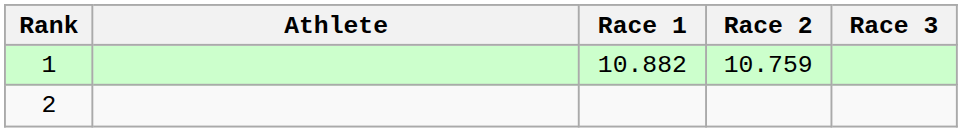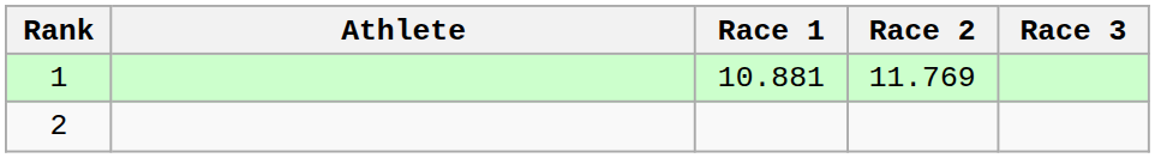 <table class=wikitable style="text-align:center">
 <tr>
 <th width=40>Rank</th>
 <th width=250>Athlete</th>
 <th width=60>Race 1</th>
 <th width=60>Race 2</th>
 <th width=60>Race 3</th>
 </tr>
 <tr bgcolor=ccffcc>
 <td>1</td>
 <td align=left></td>
-<td>10.882</td>
-<td>10.759</td>
+<td>10.881</td>
+<td>11.769</td>
 <td></td>
 </tr>
 <tr>
 <td>2</td>
 <td align=left></td>
 <td></td>
 <td></td>
 <td></td>
 </tr>
 </table>
